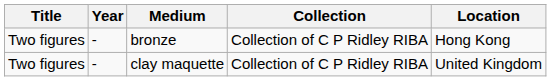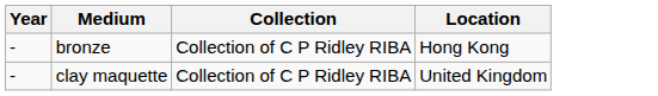 <table class="wikitable">
 <tr>
-<th>Title</th>
 <th>Year</th>
 <th>Medium</th>
 <th>Collection</th>
 <th>Location</th>
 </tr>
 <tr>
-<td>Two figures</td>
 <td>-</td>
 <td>bronze</td>
 <td>Collection of C P Ridley RIBA</td>
 <td>Hong Kong</td>
 </tr>
 <tr>
-<td>Two figures</td>
 <td>-</td>
 <td>clay maquette</td>
 <td>Collection of C P Ridley RIBA</td>
 <td>United Kingdom</td>
 </tr>
 </table>
